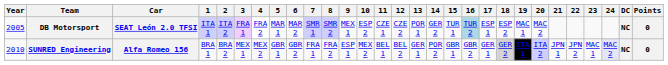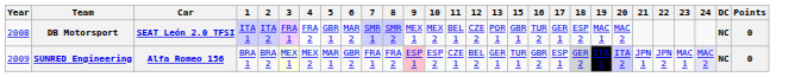 <table class="wikitable" style="text-align:center; font-size:85%">
 <tr>
 <th>Year</th>
 <th>Team</th>
 <th>Car</th>
 <th>1</th>
 <th>2</th>
 <th>3</th>
 <th>4</th>
 <th>5</th>
 <th>6</th>
 <th>7</th>
 <th>8</th>
 <th>9</th>
 <th>10</th>
 <th>11</th>
 <th>12</th>
 <th>13</th>
-<th>14</th>
 <th>15</th>
 <th>16</th>
 <th>17</th>
 <th>18</th>
 <th>19</th>
 <th>20</th>
 <th>21</th>
 <th>22</th>
 <th>23</th>
 <th>24</th>
 <th>DC</th>
 <th>Points</th>
 </tr>
 <tr>
-<td><a href='#'>2005</a></td>
+<td><a href='#'>2008</a></td>
 <th>DB Motorsport</th>
 <th><a href='#'>SEAT León 2.0 TFSI</a></th>
 <td style="background:#cfcfff;"><a href='#'>ITA<br>1</a><br></td>
 <td style="background:#cfcfff;"><a href='#'>ITA<br>2</a><br></td>
 <td style="background:#efcfff;"><a href='#'>FRA<br>1</a><br></td>
 <td style="background:#ffffff;"><a href='#'>FRA<br>2</a><br></td>
-<td><a href='#'>MAR<br>1</a></td>
+<td><a href='#'>GBR<br>1</a></td>
 <td><a href='#'>MAR<br>2</a></td>
 <td style="background:#cfcfff;"><a href='#'>SMR<br>1</a><br></td>
 <td style="background:#cfcfff;"><a href='#'>SMR<br>2</a><br></td>
 <td><a href='#'>MEX<br>1</a></td>
-<td><a href='#'>ESP<br>2</a></td>
-<td><a href='#'>CZE<br>1</a></td>
+<td><a href='#'>MEX<br>2</a></td>
+<td><a href='#'>BEL<br>1</a></td>
 <td><a href='#'>CZE<br>2</a></td>
 <td><a href='#'>POR<br>1</a></td>
-<td><a href='#'>GER<br>2</a></td>
-<td><a href='#'>TUR<br>1</a></td>
-<td style="background: lightblue;"><a href='#'>TUR<br>2</a></td>
-<td><a href='#'>ESP<br>1</a></td>
+<td><a href='#'>GBR<br>1</a></td>
+<td><a href='#'>TUR<br>2</a></td>
+<td><a href='#'>GER<br>1</a></td>
 <td><a href='#'>ESP<br>2</a></td>
 <td><a href='#'>MAC<br>1</a></td>
 <td><a href='#'>MAC<br>2</a></td>
 <td></td>
 <td></td>
 <td></td>
 <td></td>
 <th>NC</th>
 <th>0</th>
 </tr>
 <tr>
-<td><a href='#'>2010</a></td>
+<td><a href='#'>2009</a></td>
 <th><a href='#'>SUNRED Engineering</a></th>
 <th><a href='#'>Alfa Romeo 156</a></th>
 <td><a href='#'>BRA<br>1</a></td>
 <td><a href='#'>BRA<br>2</a></td>
-<td><a href='#'>MEX<br>1</a></td>
+<td style="background: lightyellow;"><a href='#'>MEX<br>1</a></td>
 <td><a href='#'>MEX<br>2</a></td>
-<td><a href='#'>GBR<br>1</a></td>
+<td><a href='#'>MAR<br>1</a></td>
 <td><a href='#'>GBR<br>2</a></td>
 <td><a href='#'>FRA<br>1</a></td>
 <td><a href='#'>FRA<br>2</a></td>
-<td><a href='#'>ESP<br>1</a></td>
-<td><a href='#'>MEX<br>2</a></td>
-<td><a href='#'>BEL<br>1</a></td>
+<td style="background: pink;"><a href='#'>ESP<br>1</a></td>
+<td><a href='#'>ESP<br>2</a></td>
+<td><a href='#'>CZE<br>1</a></td>
 <td><a href='#'>BEL<br>2</a></td>
 <td><a href='#'>GER<br>1</a></td>
-<td><a href='#'>POR<br>2</a></td>
-<td><a href='#'>GBR<br>1</a></td>
+<td><a href='#'>TUR<br>1</a></td>
 <td><a href='#'>GBR<br>2</a></td>
-<td><a href='#'>GER<br>1</a></td>
+<td><a href='#'>ESP<br>1</a></td>
 <td style="background: lightgrey;"><a href='#'>GER<br>2</a></td>
 <td style="background:black; color:white"><a href='#'><span>ITA<br>1</span></a><br></td>
 <td style="background:#cfcfff;"><a href='#'>ITA<br>2</a><br></td>
 <td><a href='#'>JPN<br>1</a></td>
 <td><a href='#'>JPN<br>2</a></td>
 <td><a href='#'>MAC<br>1</a></td>
 <td style="background: lavender;"><a href='#'>MAC<br>2</a></td>
 <th>NC</th>
 <th>0</th>
 </tr>
 </table>
